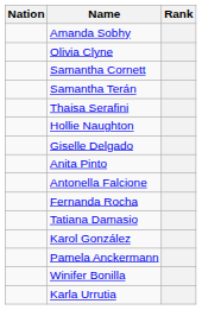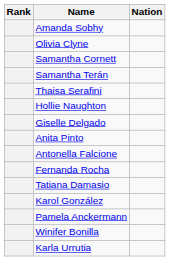 <table class="wikitable sortable" style="text-align:center">
 <tr>
+<th>Rank</th>
+<th>Name</th>
 <th>Nation</th>
-<th>Name</th>
-<th>Rank</th>
 </tr>
 <tr>
+<th></th>
+<td align=left><a href='#'>Amanda Sobhy</a></td>
 <td align=left></td>
-<td align=left><a href='#'>Amanda Sobhy</a></td>
-<th></th>
 </tr>
 <tr>
+<th></th>
+<td align=left><a href='#'>Olivia Clyne</a></td>
 <td align=left></td>
-<td align=left><a href='#'>Olivia Clyne</a></td>
-<th></th>
 </tr>
 <tr>
+<th></th>
+<td align=left><a href='#'>Samantha Cornett</a></td>
 <td align=left></td>
-<td align=left><a href='#'>Samantha Cornett</a></td>
-<th></th>
 </tr>
 <tr>
+<th></th>
+<td align=left><a href='#'>Samantha Terán</a></td>
 <td align=left></td>
-<td align=left><a href='#'>Samantha Terán</a></td>
-<th></th>
 </tr>
 <tr>
+<th></th>
+<td align=left><a href='#'>Thaisa Serafini</a></td>
 <td align=left></td>
-<td align=left><a href='#'>Thaisa Serafini</a></td>
-<th></th>
 </tr>
 <tr>
+<th></th>
+<td align=left><a href='#'>Hollie Naughton</a></td>
 <td align=left></td>
-<td align=left><a href='#'>Hollie Naughton</a></td>
-<th></th>
 </tr>
 <tr>
+<th></th>
+<td align=left><a href='#'>Giselle Delgado</a></td>
 <td align=left></td>
-<td align=left><a href='#'>Giselle Delgado</a></td>
-<th></th>
 </tr>
 <tr>
+<th></th>
+<td align=left><a href='#'>Anita Pinto</a></td>
 <td align=left></td>
-<td align=left><a href='#'>Anita Pinto</a></td>
-<th></th>
 </tr>
 <tr>
+<th></th>
+<td align=left><a href='#'>Antonella Falcione</a></td>
 <td align=left></td>
-<td align=left><a href='#'>Antonella Falcione</a></td>
-<th></th>
 </tr>
 <tr>
+<th></th>
+<td align=left><a href='#'>Fernanda Rocha</a></td>
 <td align=left></td>
-<td align=left><a href='#'>Fernanda Rocha</a></td>
-<th></th>
 </tr>
 <tr>
+<th></th>
+<td align=left><a href='#'>Tatiana Damasio</a></td>
 <td align=left></td>
-<td align=left><a href='#'>Tatiana Damasio</a></td>
-<th></th>
 </tr>
 <tr>
+<th></th>
+<td align=left><a href='#'>Karol González</a></td>
 <td align=left></td>
-<td align=left><a href='#'>Karol González</a></td>
-<th></th>
 </tr>
 <tr>
+<th></th>
+<td align=left><a href='#'>Pamela Anckermann</a></td>
 <td align=left></td>
-<td align=left><a href='#'>Pamela Anckermann</a></td>
-<th></th>
 </tr>
 <tr>
+<th></th>
+<td align=left><a href='#'>Winifer Bonilla</a></td>
 <td align=left></td>
-<td align=left><a href='#'>Winifer Bonilla</a></td>
-<th></th>
 </tr>
 <tr>
+<th></th>
+<td align=left><a href='#'>Karla Urrutia</a></td>
 <td align=left></td>
-<td align=left><a href='#'>Karla Urrutia</a></td>
-<th></th>
 </tr>
 </table>
